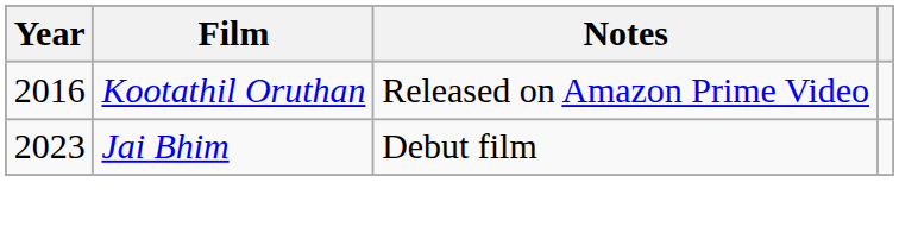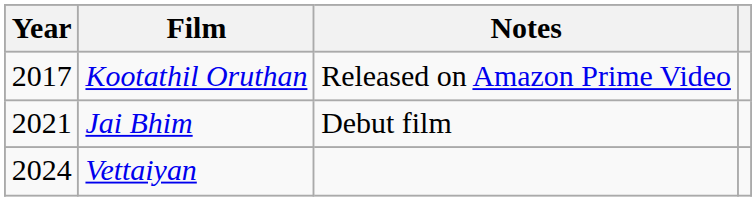 <table class="wikitable sortable">
 <tr>
 <th>Year</th>
 <th>Film</th>
 <th>Notes</th>
 <th class="unsortable" ></th>
 </tr>
 <tr>
-<td>2016</td>
+<td>2017</td>
 <td><em><a href='#'>Kootathil Oruthan</a></em></td>
 <td>Released on <a href='#'>Amazon Prime Video</a></td>
 <td></td>
 </tr>
 <tr>
-<td>2023</td>
+<td>2021</td>
 <td><em><a href='#'>Jai Bhim</a></em></td>
 <td>Debut film</td>
 <td></td>
 </tr>
+<tr>
+<td>2024</td>
+<td><em><a href='#'>Vettaiyan</a></em></td>
+<td></td>
+<td></td>
+</tr>
 </table>
